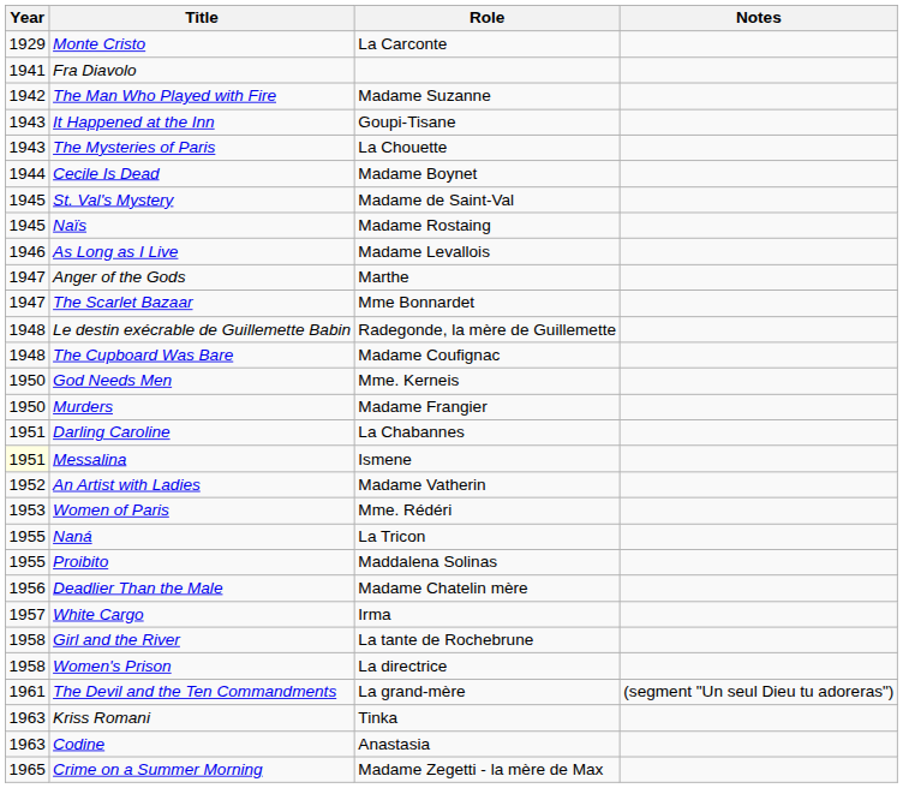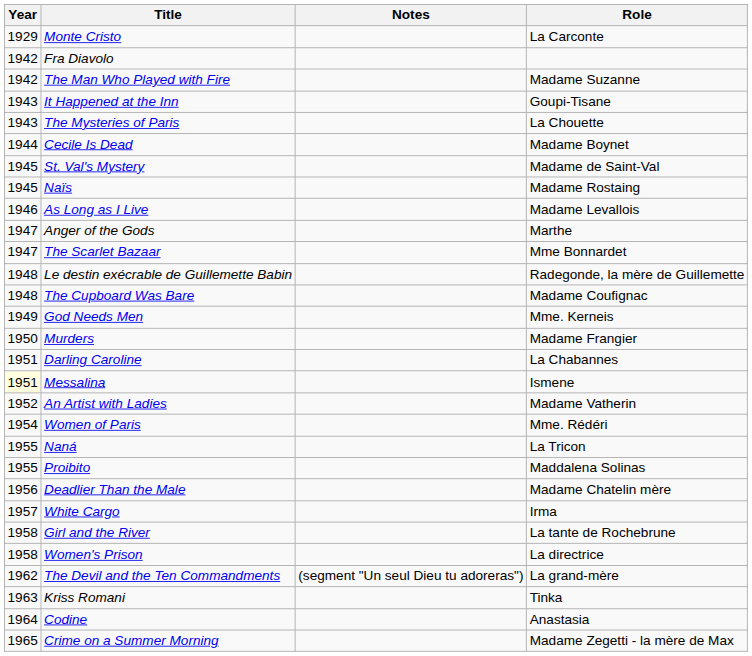 <table class="wikitable sortable">
 <tr>
 <th>Year</th>
 <th>Title</th>
+<th>Notes</th>
 <th>Role</th>
-<th>Notes</th>
 </tr>
 <tr>
 <td>1929</td>
 <td><em><a href='#'>Monte Cristo</a></em></td>
+<td></td>
 <td>La Carconte</td>
-<td></td>
 </tr>
 <tr>
-<td>1941</td>
+<td>1942</td>
 <td><em>Fra Diavolo</em></td>
 <td></td>
 <td></td>
 </tr>
 <tr>
 <td>1942</td>
 <td><em><a href='#'>The Man Who Played with Fire</a></em></td>
+<td></td>
 <td>Madame Suzanne</td>
-<td></td>
 </tr>
 <tr>
 <td>1943</td>
 <td><em><a href='#'>It Happened at the Inn</a></em></td>
+<td></td>
 <td>Goupi-Tisane</td>
-<td></td>
 </tr>
 <tr>
 <td>1943</td>
 <td><em><a href='#'>The Mysteries of Paris</a></em></td>
+<td></td>
 <td>La Chouette</td>
-<td></td>
 </tr>
 <tr>
 <td>1944</td>
 <td><em><a href='#'>Cecile Is Dead</a></em></td>
+<td></td>
 <td>Madame Boynet</td>
-<td></td>
 </tr>
 <tr>
 <td>1945</td>
 <td><em><a href='#'>St. Val's Mystery</a></em></td>
+<td></td>
 <td>Madame de Saint-Val</td>
-<td></td>
 </tr>
 <tr>
 <td>1945</td>
 <td><em><a href='#'>Naïs</a></em></td>
+<td></td>
 <td>Madame Rostaing</td>
-<td></td>
 </tr>
 <tr>
 <td>1946</td>
 <td><em><a href='#'>As Long as I Live</a></em></td>
+<td></td>
 <td>Madame Levallois</td>
-<td></td>
 </tr>
 <tr>
 <td>1947</td>
 <td><em>Anger of the Gods</em></td>
+<td></td>
 <td>Marthe</td>
-<td></td>
 </tr>
 <tr>
 <td>1947</td>
 <td><em><a href='#'>The Scarlet Bazaar</a></em></td>
+<td></td>
 <td>Mme Bonnardet</td>
-<td></td>
 </tr>
 <tr>
 <td>1948</td>
 <td><em>Le destin exécrable de Guillemette Babin</em></td>
+<td></td>
 <td>Radegonde, la mère de Guillemette</td>
-<td></td>
 </tr>
 <tr>
 <td>1948</td>
 <td><em><a href='#'>The Cupboard Was Bare</a></em></td>
+<td></td>
 <td>Madame Coufignac</td>
-<td></td>
 </tr>
 <tr>
-<td>1950</td>
+<td>1949</td>
 <td><em><a href='#'>God Needs Men</a></em></td>
+<td></td>
 <td>Mme. Kerneis</td>
-<td></td>
 </tr>
 <tr>
 <td>1950</td>
 <td><em><a href='#'>Murders</a></em></td>
+<td></td>
 <td>Madame Frangier</td>
-<td></td>
 </tr>
 <tr>
 <td>1951</td>
 <td><em><a href='#'>Darling Caroline</a></em></td>
+<td></td>
 <td>La Chabannes</td>
-<td></td>
 </tr>
 <tr>
 <td style="background: lightyellow;">1951</td>
 <td><em><a href='#'>Messalina</a></em></td>
+<td></td>
 <td>Ismene</td>
-<td></td>
 </tr>
 <tr>
 <td>1952</td>
 <td><em><a href='#'>An Artist with Ladies</a></em></td>
+<td></td>
 <td>Madame Vatherin</td>
-<td></td>
 </tr>
 <tr>
-<td>1953</td>
+<td>1954</td>
 <td><em><a href='#'>Women of Paris</a></em></td>
+<td></td>
 <td>Mme. Rédéri</td>
-<td></td>
 </tr>
 <tr>
 <td>1955</td>
 <td><em><a href='#'>Naná</a></em></td>
+<td></td>
 <td>La Tricon</td>
-<td></td>
 </tr>
 <tr>
 <td>1955</td>
 <td><em><a href='#'>Proibito</a></em></td>
+<td></td>
 <td>Maddalena Solinas</td>
-<td></td>
 </tr>
 <tr>
 <td>1956</td>
 <td><em><a href='#'>Deadlier Than the Male</a></em></td>
+<td></td>
 <td>Madame Chatelin mère</td>
-<td></td>
 </tr>
 <tr>
 <td>1957</td>
 <td><em><a href='#'>White Cargo</a></em></td>
+<td></td>
 <td>Irma</td>
-<td></td>
 </tr>
 <tr>
 <td>1958</td>
 <td><em><a href='#'>Girl and the River</a></em></td>
+<td></td>
 <td>La tante de Rochebrune</td>
-<td></td>
 </tr>
 <tr>
 <td>1958</td>
 <td><em><a href='#'>Women's Prison</a></em></td>
+<td></td>
 <td>La directrice</td>
-<td></td>
 </tr>
 <tr>
-<td>1961</td>
+<td>1962</td>
 <td><em><a href='#'>The Devil and the Ten Commandments</a></em></td>
+<td>(segment "Un seul Dieu tu adoreras")</td>
 <td>La grand-mère</td>
-<td>(segment "Un seul Dieu tu adoreras")</td>
 </tr>
 <tr>
 <td>1963</td>
 <td><em>Kriss Romani</em></td>
+<td></td>
 <td>Tinka</td>
-<td></td>
 </tr>
 <tr>
-<td>1963</td>
+<td>1964</td>
 <td><em><a href='#'>Codine</a></em></td>
+<td></td>
 <td>Anastasia</td>
-<td></td>
 </tr>
 <tr>
 <td>1965</td>
 <td><em><a href='#'>Crime on a Summer Morning</a></em></td>
+<td></td>
 <td>Madame Zegetti - la mère de Max</td>
-<td></td>
 </tr>
 </table>
